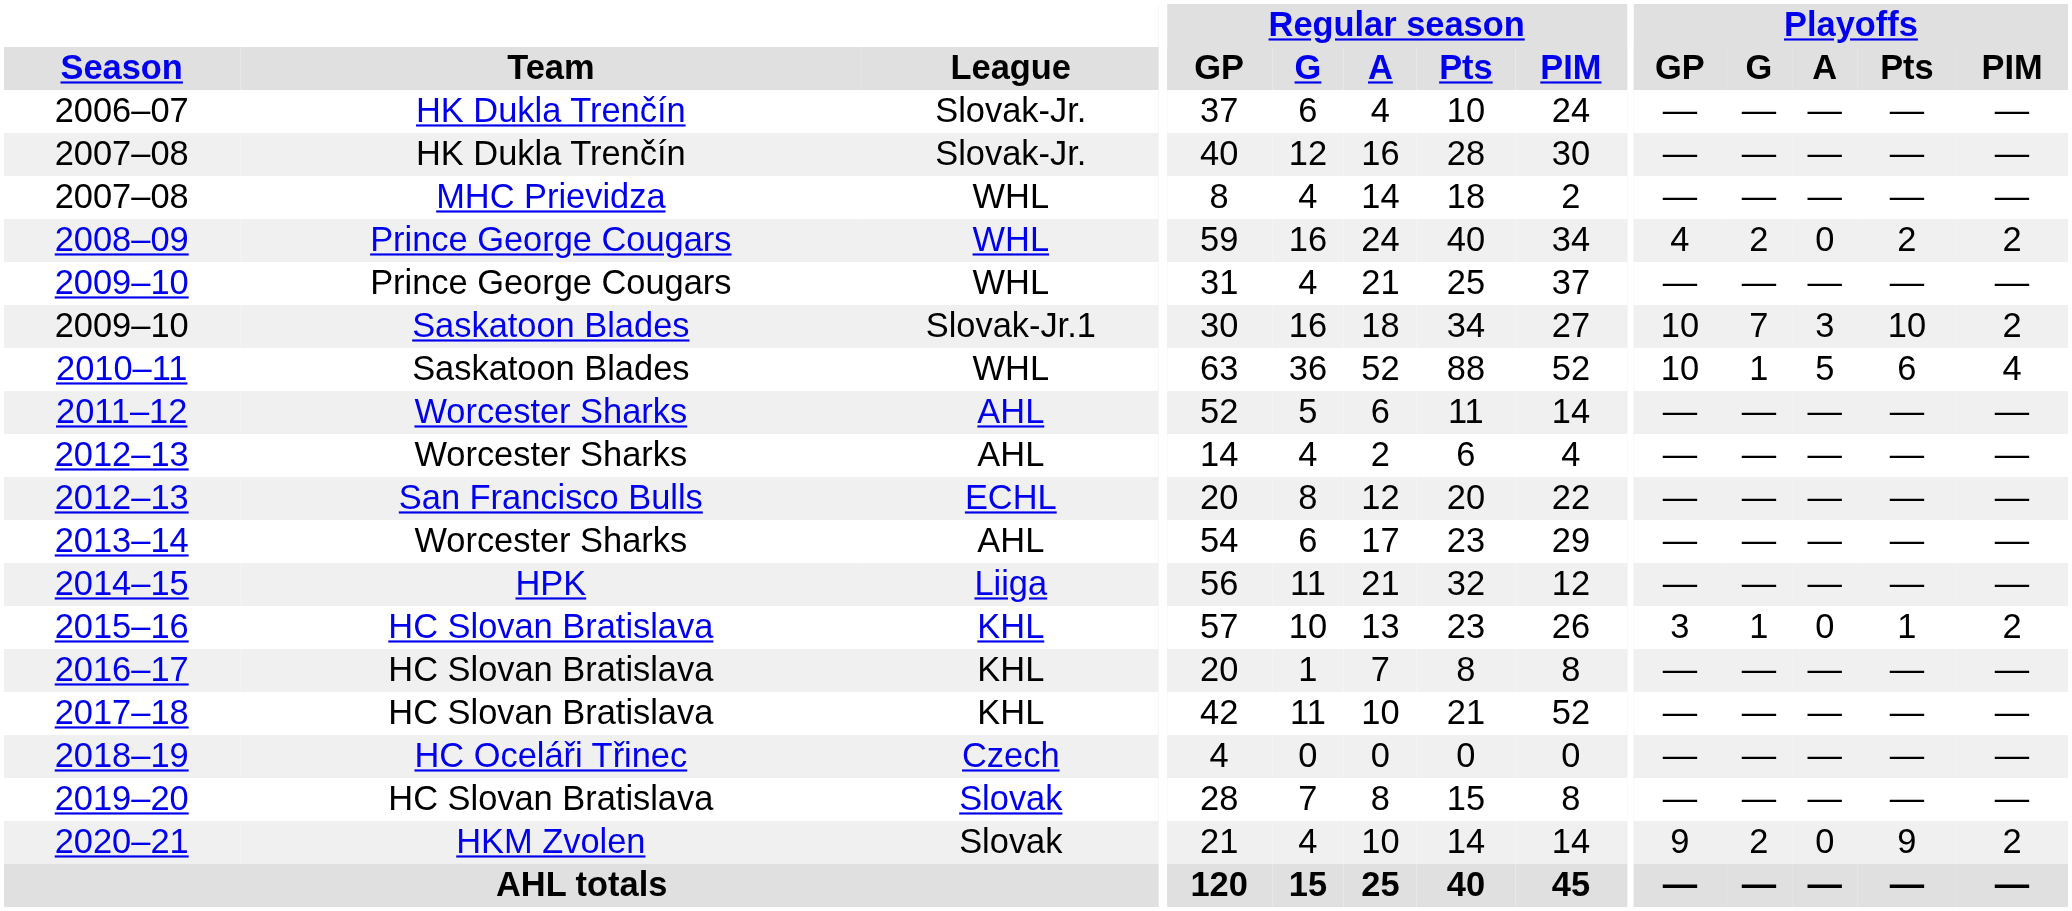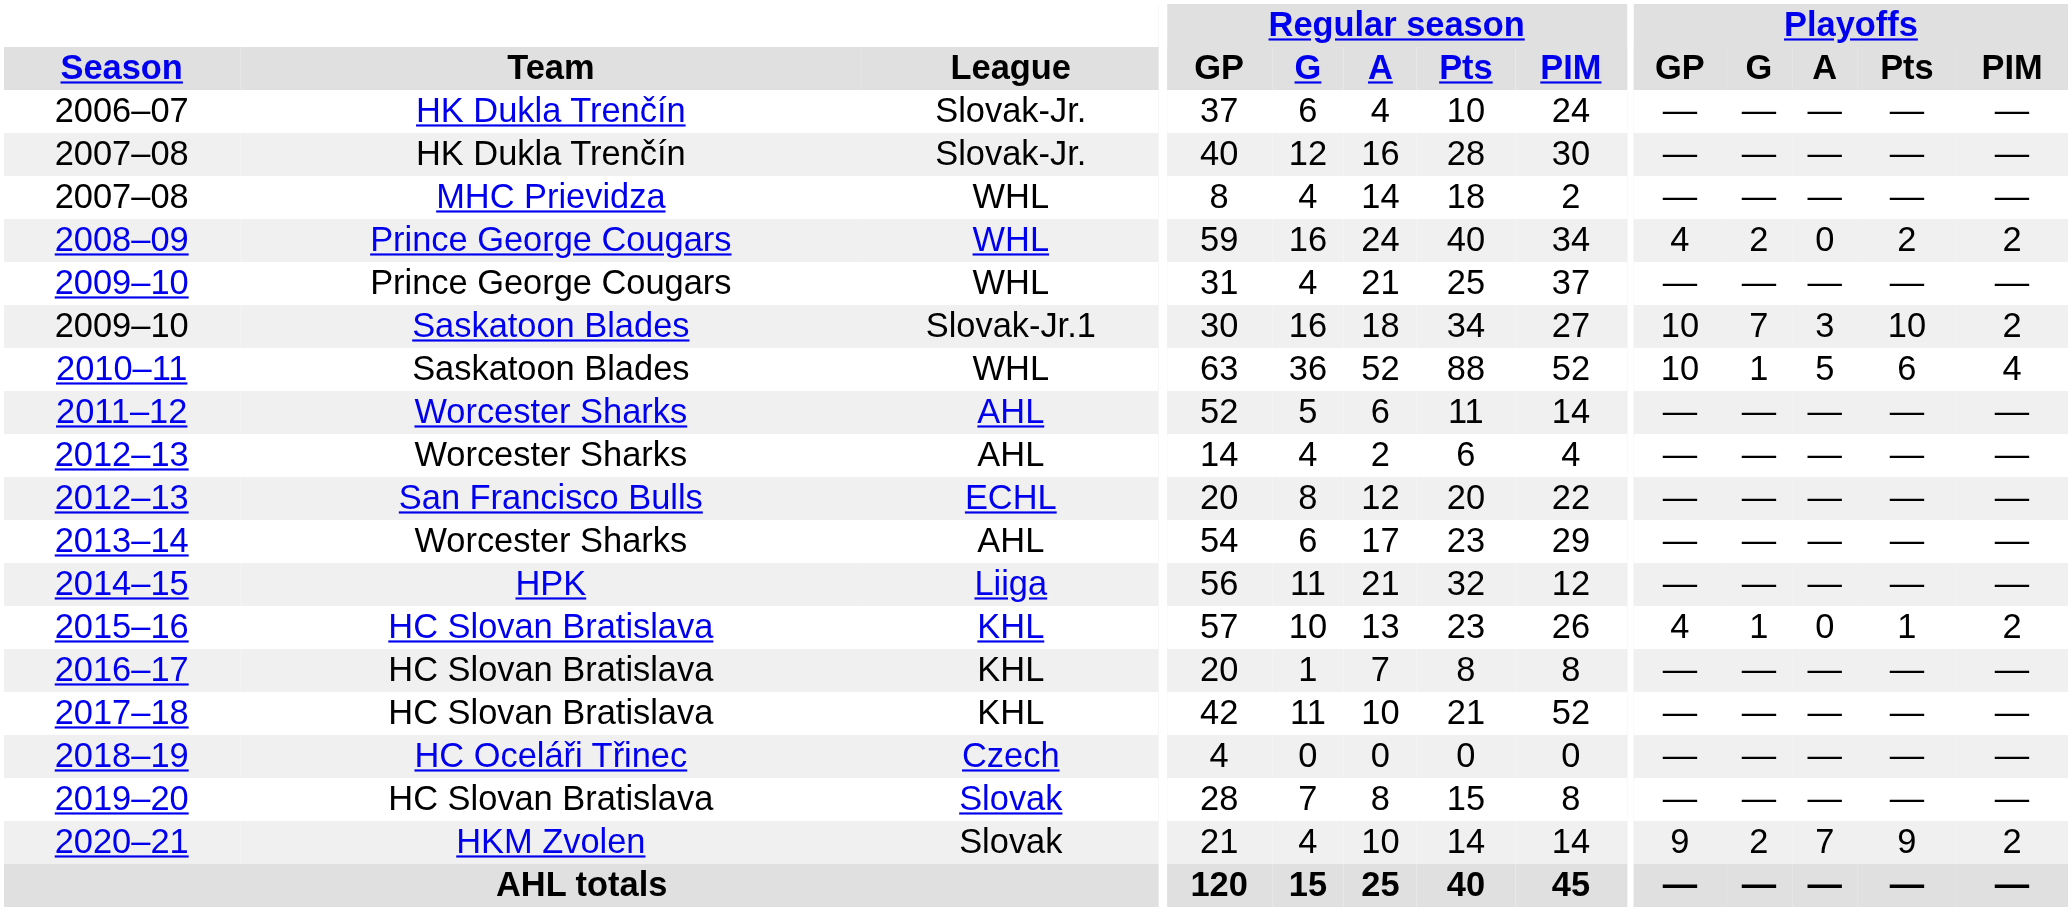 <table border="0" cellpadding="1" cellspacing="0" style="text-align:center; width:60em">
 <tr bgcolor="#e0e0e0">
 <th colspan="3" bgcolor="#ffffff"></th>
 <th rowspan="99" bgcolor="#ffffff"></th>
 <th colspan="5"><a href='#'>Regular season</a></th>
 <th rowspan="99" bgcolor="#ffffff"></th>
 <th colspan="5"><a href='#'>Playoffs</a></th>
 </tr>
 <tr bgcolor="#e0e0e0">
 <th><a href='#'>Season</a></th>
 <th>Team</th>
 <th>League</th>
 <th>GP</th>
 <th><a href='#'>G</a></th>
 <th><a href='#'>A</a></th>
 <th><a href='#'>Pts</a></th>
 <th><a href='#'>PIM</a></th>
 <th>GP</th>
 <th>G</th>
 <th>A</th>
 <th>Pts</th>
 <th>PIM</th>
 </tr>
 <tr>
 <td>2006–07</td>
 <td><a href='#'>HK Dukla Trenčín</a></td>
 <td>Slovak-Jr.</td>
 <td>37</td>
 <td>6</td>
 <td>4</td>
 <td>10</td>
 <td>24</td>
 <td>—</td>
 <td>—</td>
 <td>—</td>
 <td>—</td>
 <td>—</td>
 </tr>
 <tr bgcolor="#f0f0f0">
 <td>2007–08</td>
 <td>HK Dukla Trenčín</td>
 <td>Slovak-Jr.</td>
 <td>40</td>
 <td>12</td>
 <td>16</td>
 <td>28</td>
 <td>30</td>
 <td>—</td>
 <td>—</td>
 <td>—</td>
 <td>—</td>
 <td>—</td>
 </tr>
 <tr>
 <td>2007–08</td>
 <td><a href='#'>MHC Prievidza</a></td>
 <td>WHL</td>
 <td>8</td>
 <td>4</td>
 <td>14</td>
 <td>18</td>
 <td>2</td>
 <td>—</td>
 <td>—</td>
 <td>—</td>
 <td>—</td>
 <td>—</td>
 </tr>
 <tr bgcolor="#f0f0f0">
 <td><a href='#'>2008–09</a></td>
 <td><a href='#'>Prince George Cougars</a></td>
 <td><a href='#'>WHL</a></td>
 <td>59</td>
 <td>16</td>
 <td>24</td>
 <td>40</td>
 <td>34</td>
 <td>4</td>
 <td>2</td>
 <td>0</td>
 <td>2</td>
 <td>2</td>
 </tr>
 <tr>
 <td><a href='#'>2009–10</a></td>
 <td>Prince George Cougars</td>
 <td>WHL</td>
 <td>31</td>
 <td>4</td>
 <td>21</td>
 <td>25</td>
 <td>37</td>
 <td>—</td>
 <td>—</td>
 <td>—</td>
 <td>—</td>
 <td>—</td>
 </tr>
 <tr bgcolor="#f0f0f0">
 <td>2009–10</td>
 <td><a href='#'>Saskatoon Blades</a></td>
 <td>Slovak-Jr.1</td>
 <td>30</td>
 <td>16</td>
 <td>18</td>
 <td>34</td>
 <td>27</td>
 <td>10</td>
 <td>7</td>
 <td>3</td>
 <td>10</td>
 <td>2</td>
 </tr>
 <tr>
 <td><a href='#'>2010–11</a></td>
 <td>Saskatoon Blades</td>
 <td>WHL</td>
 <td>63</td>
 <td>36</td>
 <td>52</td>
 <td>88</td>
 <td>52</td>
 <td>10</td>
 <td>1</td>
 <td>5</td>
 <td>6</td>
 <td>4</td>
 </tr>
 <tr bgcolor="#f0f0f0">
 <td><a href='#'>2011–12</a></td>
 <td><a href='#'>Worcester Sharks</a></td>
 <td><a href='#'>AHL</a></td>
 <td>52</td>
 <td>5</td>
 <td>6</td>
 <td>11</td>
 <td>14</td>
 <td>—</td>
 <td>—</td>
 <td>—</td>
 <td>—</td>
 <td>—</td>
 </tr>
 <tr>
 <td><a href='#'>2012–13</a></td>
 <td>Worcester Sharks</td>
 <td>AHL</td>
 <td>14</td>
 <td>4</td>
 <td>2</td>
 <td>6</td>
 <td>4</td>
 <td>—</td>
 <td>—</td>
 <td>—</td>
 <td>—</td>
 <td>—</td>
 </tr>
 <tr bgcolor="#f0f0f0">
 <td><a href='#'>2012–13</a></td>
 <td><a href='#'>San Francisco Bulls</a></td>
 <td><a href='#'>ECHL</a></td>
 <td>20</td>
 <td>8</td>
 <td>12</td>
 <td>20</td>
 <td>22</td>
 <td>—</td>
 <td>—</td>
 <td>—</td>
 <td>—</td>
 <td>—</td>
 </tr>
 <tr>
 <td><a href='#'>2013–14</a></td>
 <td>Worcester Sharks</td>
 <td>AHL</td>
 <td>54</td>
 <td>6</td>
 <td>17</td>
 <td>23</td>
 <td>29</td>
 <td>—</td>
 <td>—</td>
 <td>—</td>
 <td>—</td>
 <td>—</td>
 </tr>
 <tr bgcolor="#f0f0f0">
 <td><a href='#'>2014–15</a></td>
 <td><a href='#'>HPK</a></td>
 <td><a href='#'>Liiga</a></td>
 <td>56</td>
 <td>11</td>
 <td>21</td>
 <td>32</td>
 <td>12</td>
 <td>—</td>
 <td>—</td>
 <td>—</td>
 <td>—</td>
 <td>—</td>
 </tr>
 <tr>
 <td><a href='#'>2015–16</a></td>
 <td><a href='#'>HC Slovan Bratislava</a></td>
 <td><a href='#'>KHL</a></td>
 <td>57</td>
 <td>10</td>
 <td>13</td>
 <td>23</td>
 <td>26</td>
-<td>3</td>
+<td>4</td>
 <td>1</td>
 <td>0</td>
 <td>1</td>
 <td>2</td>
 </tr>
 <tr bgcolor="#f0f0f0">
 <td><a href='#'>2016–17</a></td>
 <td>HC Slovan Bratislava</td>
 <td>KHL</td>
 <td>20</td>
 <td>1</td>
 <td>7</td>
 <td>8</td>
 <td>8</td>
 <td>—</td>
 <td>—</td>
 <td>—</td>
 <td>—</td>
 <td>—</td>
 </tr>
 <tr>
 <td><a href='#'>2017–18</a></td>
 <td>HC Slovan Bratislava</td>
 <td>KHL</td>
 <td>42</td>
 <td>11</td>
 <td>10</td>
 <td>21</td>
 <td>52</td>
 <td>—</td>
 <td>—</td>
 <td>—</td>
 <td>—</td>
 <td>—</td>
 </tr>
 <tr bgcolor="#f0f0f0">
 <td><a href='#'>2018–19</a></td>
 <td><a href='#'>HC Oceláři Třinec</a></td>
 <td><a href='#'>Czech</a></td>
 <td>4</td>
 <td>0</td>
 <td>0</td>
 <td>0</td>
 <td>0</td>
 <td>—</td>
 <td>—</td>
 <td>—</td>
 <td>—</td>
 <td>—</td>
 </tr>
 <tr>
 <td><a href='#'>2019–20</a></td>
 <td>HC Slovan Bratislava</td>
 <td><a href='#'>Slovak</a></td>
 <td>28</td>
 <td>7</td>
 <td>8</td>
 <td>15</td>
 <td>8</td>
 <td>—</td>
 <td>—</td>
 <td>—</td>
 <td>—</td>
 <td>—</td>
 </tr>
 <tr bgcolor="#f0f0f0">
 <td><a href='#'>2020–21</a></td>
 <td><a href='#'>HKM Zvolen</a></td>
 <td>Slovak</td>
 <td>21</td>
 <td>4</td>
 <td>10</td>
 <td>14</td>
 <td>14</td>
 <td>9</td>
 <td>2</td>
-<td>0</td>
+<td>7</td>
 <td>9</td>
 <td>2</td>
 </tr>
 <tr bgcolor="#e0e0e0">
 <th colspan="3">AHL totals</th>
 <th>120</th>
 <th>15</th>
 <th>25</th>
 <th>40</th>
 <th>45</th>
 <th>—</th>
 <th>—</th>
 <th>—</th>
 <th>—</th>
 <th>—</th>
 </tr>
 </table>
